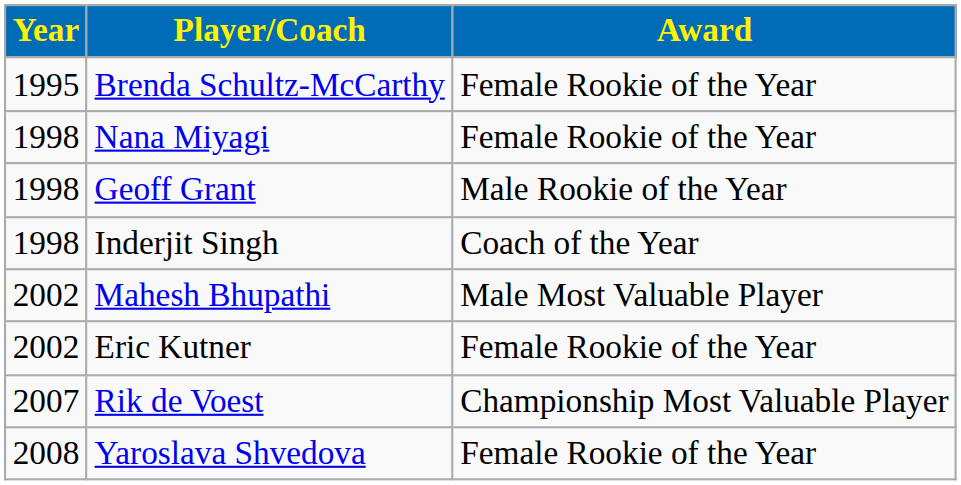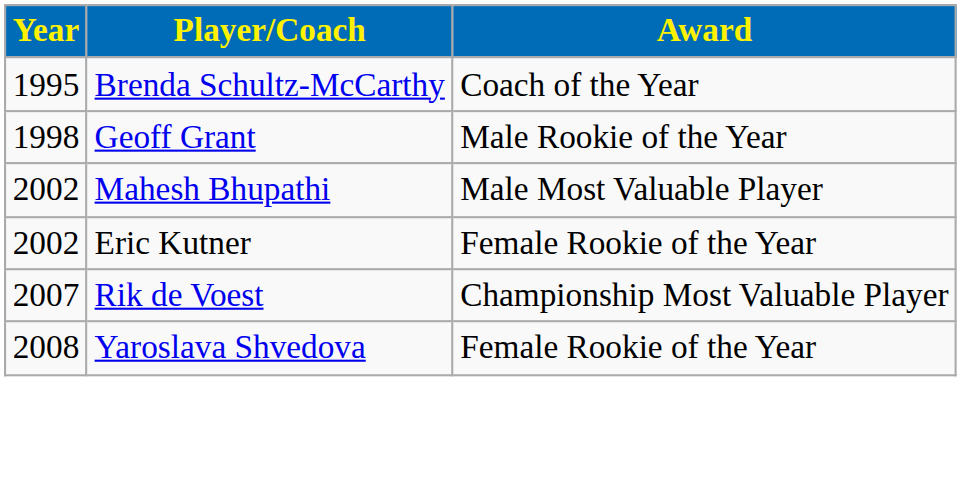 <table class="wikitable" style="text-align:left">
 <tr>
 <th style="background:#006bb6; color:#fff200">Year</th>
 <th style="background:#006bb6; color:#fff200">Player/Coach</th>
 <th style="background:#006bb6; color:#fff200">Award</th>
 </tr>
 <tr>
 <td align="center">1995</td>
 <td><a href='#'>Brenda Schultz-McCarthy</a></td>
-<td>Female Rookie of the Year</td>
-</tr>
-<tr>
-<td align="center">1998</td>
-<td><a href='#'>Nana Miyagi</a></td>
-<td>Female Rookie of the Year</td>
+<td>Coach of the Year</td>
 </tr>
 <tr>
 <td align="center">1998</td>
 <td><a href='#'>Geoff Grant</a></td>
 <td>Male Rookie of the Year</td>
-</tr>
-<tr>
-<td align="center">1998</td>
-<td>Inderjit Singh</td>
-<td>Coach of the Year</td>
 </tr>
 <tr>
 <td align="center">2002</td>
 <td><a href='#'>Mahesh Bhupathi</a></td>
 <td>Male Most Valuable Player</td>
 </tr>
 <tr>
 <td align="center">2002</td>
 <td>Eric Kutner</td>
 <td>Female Rookie of the Year</td>
 </tr>
 <tr>
 <td align="center">2007</td>
 <td><a href='#'>Rik de Voest</a></td>
 <td>Championship Most Valuable Player</td>
 </tr>
 <tr>
 <td align="center">2008</td>
 <td><a href='#'>Yaroslava Shvedova</a></td>
 <td>Female Rookie of the Year</td>
 </tr>
 </table>
